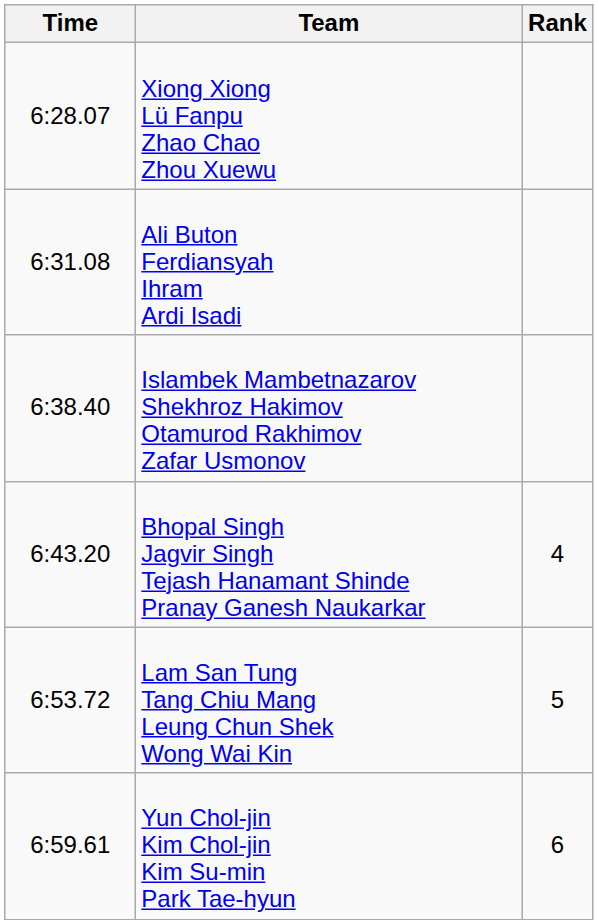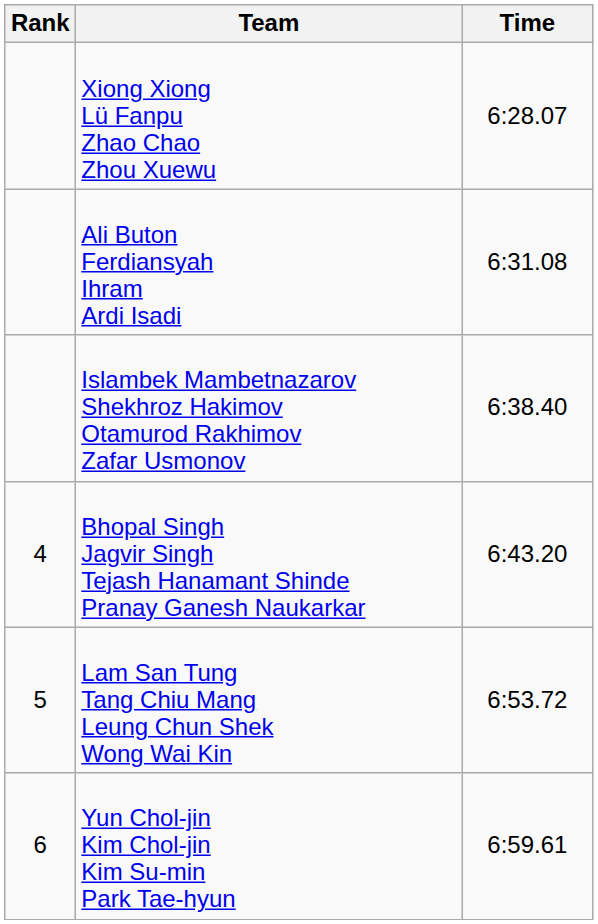 <table class=wikitable style="text-align:center">
 <tr>
+<th width=40>Rank</th>
+<th width=250>Team</th>
 <th width=80>Time</th>
-<th width=250>Team</th>
-<th width=40>Rank</th>
 </tr>
 <tr>
+<td></td>
+<td align=left><br><a href='#'>Xiong Xiong</a><br><a href='#'>Lü Fanpu</a><br><a href='#'>Zhao Chao</a><br><a href='#'>Zhou Xuewu</a></td>
 <td>6:28.07</td>
-<td align=left><br><a href='#'>Xiong Xiong</a><br><a href='#'>Lü Fanpu</a><br><a href='#'>Zhao Chao</a><br><a href='#'>Zhou Xuewu</a></td>
-<td></td>
 </tr>
 <tr>
+<td></td>
+<td align=left><br><a href='#'>Ali Buton</a><br><a href='#'>Ferdiansyah</a><br><a href='#'>Ihram</a><br><a href='#'>Ardi Isadi</a></td>
 <td>6:31.08</td>
-<td align=left><br><a href='#'>Ali Buton</a><br><a href='#'>Ferdiansyah</a><br><a href='#'>Ihram</a><br><a href='#'>Ardi Isadi</a></td>
-<td></td>
 </tr>
 <tr>
+<td></td>
+<td align=left><br><a href='#'>Islambek Mambetnazarov</a><br><a href='#'>Shekhroz Hakimov</a><br><a href='#'>Otamurod Rakhimov</a><br><a href='#'>Zafar Usmonov</a></td>
 <td>6:38.40</td>
-<td align=left><br><a href='#'>Islambek Mambetnazarov</a><br><a href='#'>Shekhroz Hakimov</a><br><a href='#'>Otamurod Rakhimov</a><br><a href='#'>Zafar Usmonov</a></td>
-<td></td>
 </tr>
 <tr>
+<td>4</td>
+<td align=left><br><a href='#'>Bhopal Singh</a><br><a href='#'>Jagvir Singh</a><br><a href='#'>Tejash Hanamant Shinde</a><br><a href='#'>Pranay Ganesh Naukarkar</a></td>
 <td>6:43.20</td>
-<td align=left><br><a href='#'>Bhopal Singh</a><br><a href='#'>Jagvir Singh</a><br><a href='#'>Tejash Hanamant Shinde</a><br><a href='#'>Pranay Ganesh Naukarkar</a></td>
-<td>4</td>
 </tr>
 <tr>
+<td>5</td>
+<td align=left><br><a href='#'>Lam San Tung</a><br><a href='#'>Tang Chiu Mang</a><br><a href='#'>Leung Chun Shek</a><br><a href='#'>Wong Wai Kin</a></td>
 <td>6:53.72</td>
-<td align=left><br><a href='#'>Lam San Tung</a><br><a href='#'>Tang Chiu Mang</a><br><a href='#'>Leung Chun Shek</a><br><a href='#'>Wong Wai Kin</a></td>
-<td>5</td>
 </tr>
 <tr>
+<td>6</td>
+<td align=left><br><a href='#'>Yun Chol-jin</a><br><a href='#'>Kim Chol-jin</a><br><a href='#'>Kim Su-min</a><br><a href='#'>Park Tae-hyun</a></td>
 <td>6:59.61</td>
-<td align=left><br><a href='#'>Yun Chol-jin</a><br><a href='#'>Kim Chol-jin</a><br><a href='#'>Kim Su-min</a><br><a href='#'>Park Tae-hyun</a></td>
-<td>6</td>
 </tr>
 </table>
